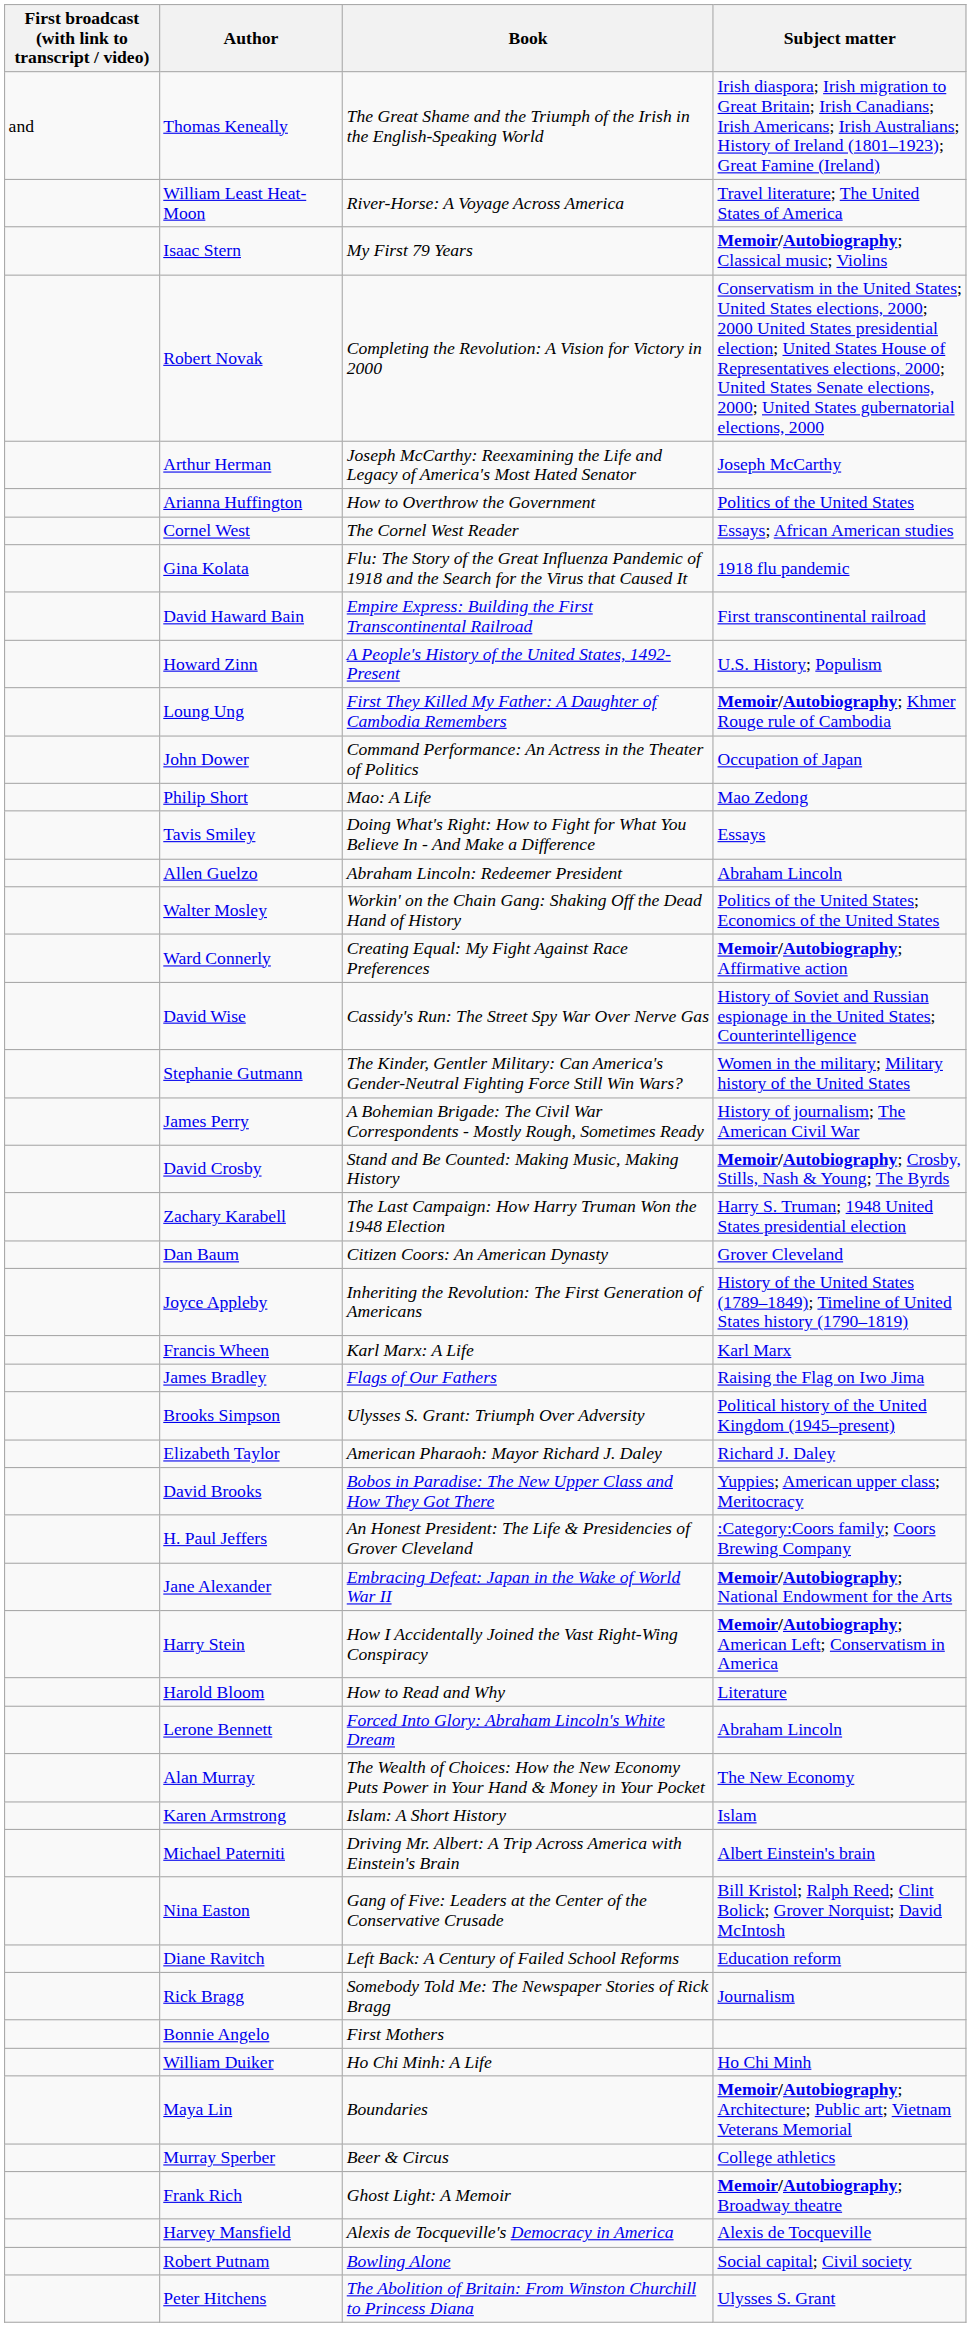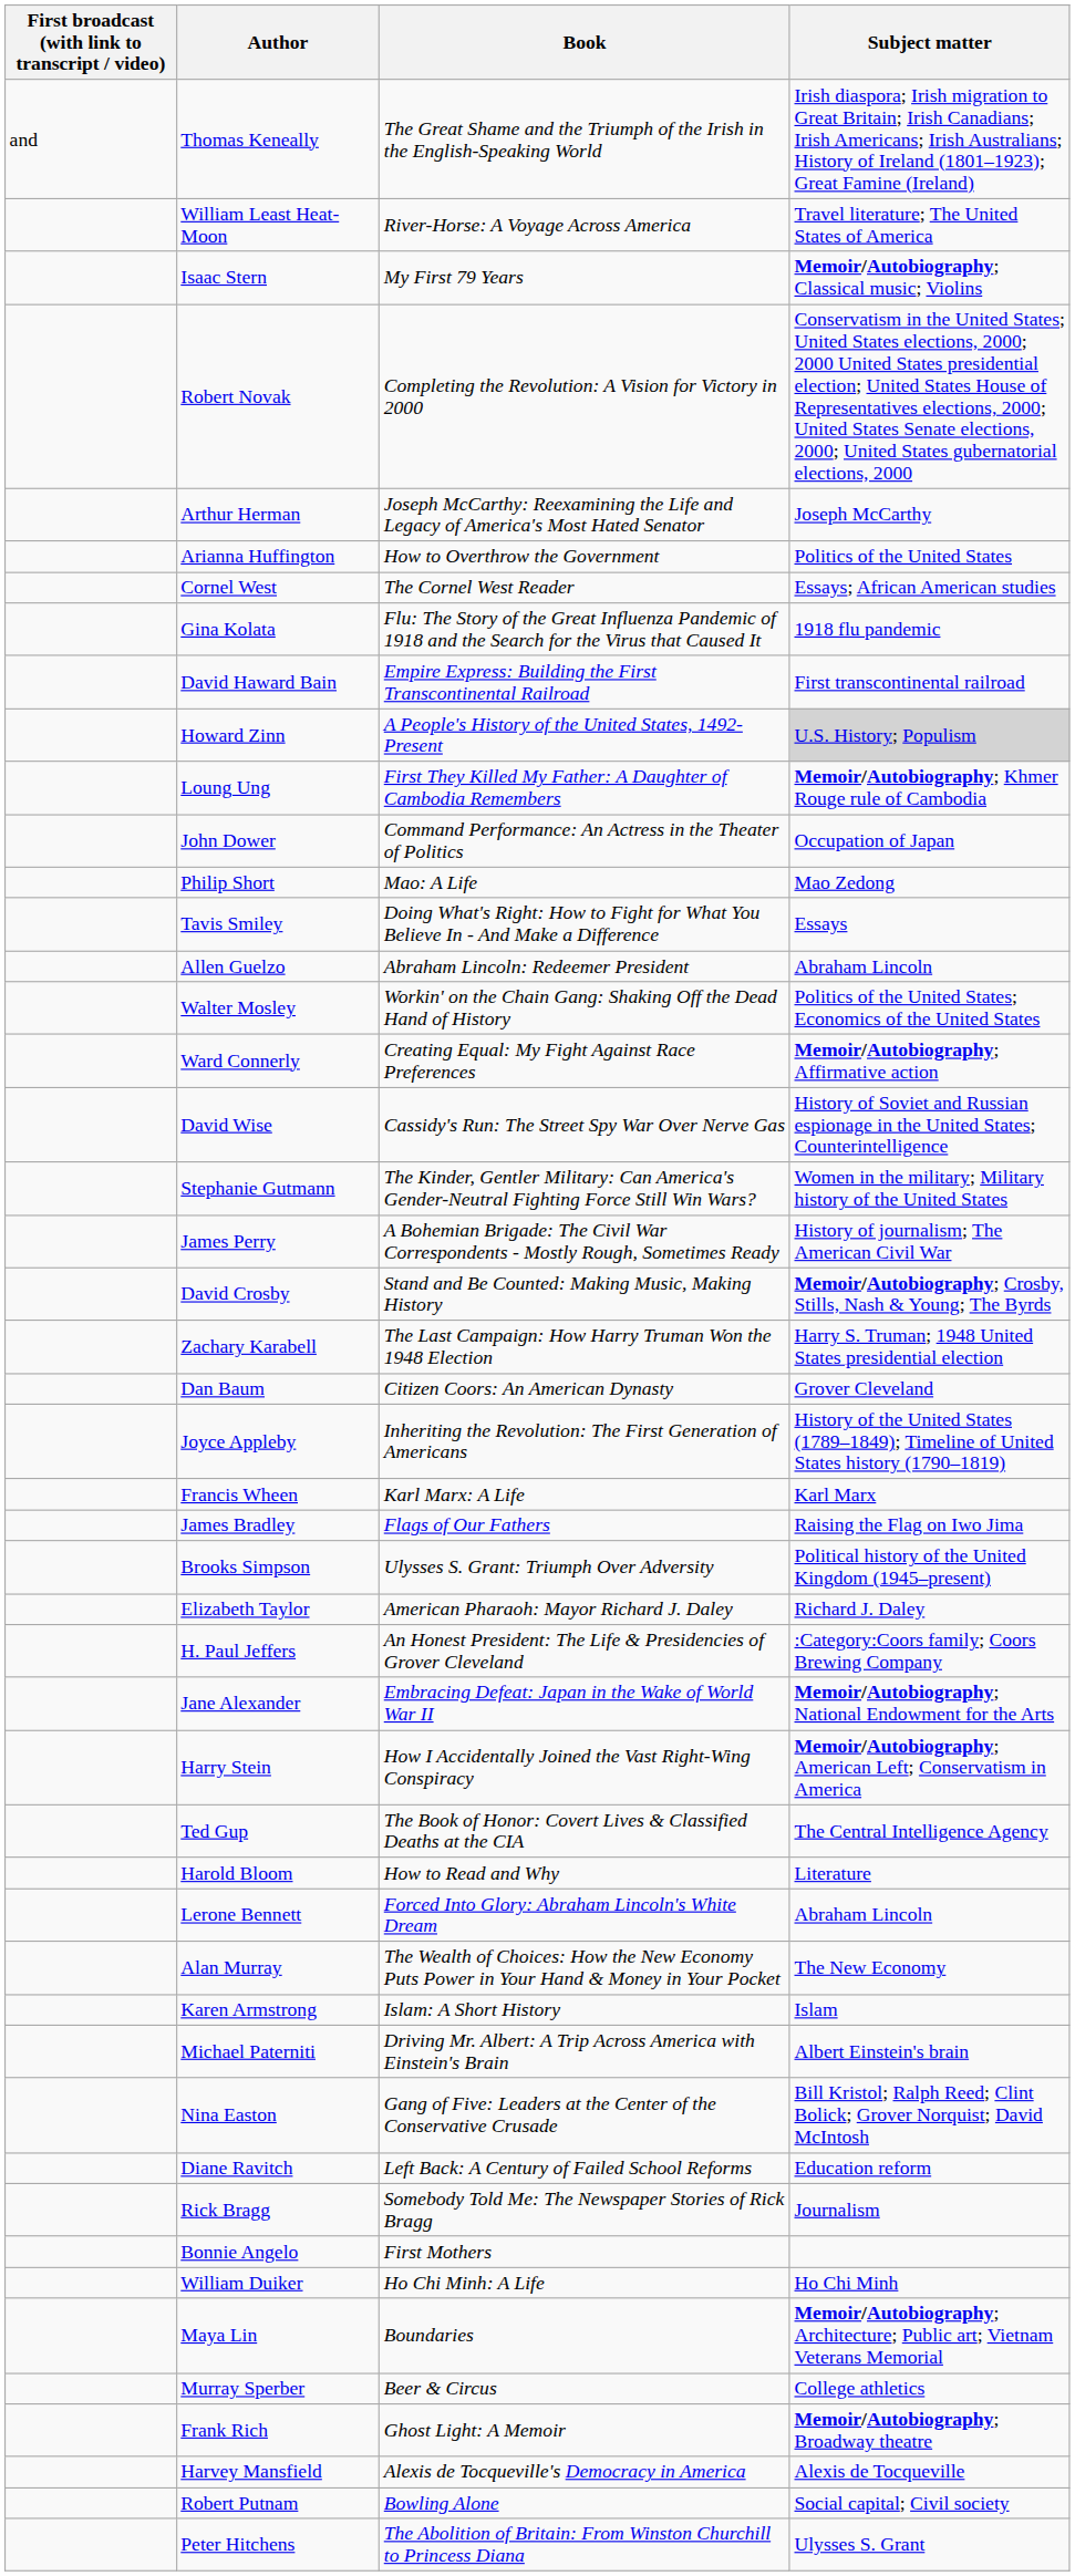 <table class="wikitable" width="99%">
 <tr>
 <th width="100">First broadcast<br>(with link to<br>transcript / video)</th>
 <th width="120">Author</th>
 <th width="250">Book</th>
 <th width="150">Subject matter</th>
 </tr>
 <tr>
 <td> and </td>
 <td><a href='#'>Thomas Keneally</a></td>
 <td><em>The Great Shame and the Triumph of the Irish in the English-Speaking World</em></td>
 <td><a href='#'>Irish diaspora</a>; <a href='#'>Irish migration to Great Britain</a>; <a href='#'>Irish Canadians</a>; <a href='#'>Irish Americans</a>; <a href='#'>Irish Australians</a>; <a href='#'>History of Ireland (1801–1923)</a>; <a href='#'>Great Famine (Ireland)</a></td>
 </tr>
 <tr>
 <td></td>
 <td><a href='#'>William Least Heat-Moon</a></td>
 <td><em>River-Horse: A Voyage Across America</em></td>
 <td><a href='#'>Travel literature</a>; <a href='#'>The United States of America</a></td>
 </tr>
 <tr>
 <td></td>
 <td><a href='#'>Isaac Stern</a></td>
 <td><em>My First 79 Years</em></td>
 <td><strong><a href='#'>Memoir</a>/<a href='#'>Autobiography</a></strong>; <a href='#'>Classical music</a>; <a href='#'>Violins</a></td>
 </tr>
 <tr>
 <td></td>
 <td><a href='#'>Robert Novak</a></td>
 <td><em>Completing the Revolution: A Vision for Victory in 2000</em></td>
 <td><a href='#'>Conservatism in the United States</a>; <a href='#'>United States elections, 2000</a>; <a href='#'>2000 United States presidential election</a>; <a href='#'>United States House of Representatives elections, 2000</a>; <a href='#'>United States Senate elections, 2000</a>; <a href='#'>United States gubernatorial elections, 2000</a></td>
 </tr>
 <tr>
 <td></td>
 <td><a href='#'>Arthur Herman</a></td>
 <td><em>Joseph McCarthy: Reexamining the Life and Legacy of America's Most Hated Senator</em></td>
 <td><a href='#'>Joseph McCarthy</a></td>
 </tr>
 <tr>
 <td></td>
 <td><a href='#'>Arianna Huffington</a></td>
 <td><em>How to Overthrow the Government</em></td>
 <td><a href='#'>Politics of the United States</a></td>
 </tr>
 <tr>
 <td></td>
 <td><a href='#'>Cornel West</a></td>
 <td><em>The Cornel West Reader</em></td>
 <td><a href='#'>Essays</a>; <a href='#'>African American studies</a></td>
 </tr>
 <tr>
 <td></td>
 <td><a href='#'>Gina Kolata</a></td>
 <td><em>Flu: The Story of the Great Influenza Pandemic of 1918 and the Search for the Virus that Caused It</em></td>
 <td><a href='#'>1918 flu pandemic</a></td>
 </tr>
 <tr>
 <td></td>
 <td><a href='#'>David Haward Bain</a></td>
 <td><em><a href='#'>Empire Express: Building the First Transcontinental Railroad</a></em></td>
 <td><a href='#'>First transcontinental railroad</a></td>
 </tr>
 <tr>
 <td></td>
 <td><a href='#'>Howard Zinn</a></td>
 <td><em><a href='#'>A People's History of the United States, 1492-Present</a></em></td>
-<td><a href='#'>U.S. History</a>; <a href='#'>Populism</a></td>
+<td style="background: lightgrey;"><a href='#'>U.S. History</a>; <a href='#'>Populism</a></td>
 </tr>
 <tr>
 <td></td>
 <td><a href='#'>Loung Ung</a></td>
 <td><em><a href='#'>First They Killed My Father: A Daughter of Cambodia Remembers</a></em></td>
 <td><strong><a href='#'>Memoir</a>/<a href='#'>Autobiography</a></strong>; <a href='#'>Khmer Rouge rule of Cambodia</a></td>
 </tr>
 <tr>
 <td></td>
 <td><a href='#'>John Dower</a></td>
 <td><em>Command Performance: An Actress in the Theater of Politics</em></td>
 <td><a href='#'>Occupation of Japan</a></td>
 </tr>
 <tr>
 <td></td>
 <td><a href='#'>Philip Short</a></td>
 <td><em>Mao: A Life</em></td>
 <td><a href='#'>Mao Zedong</a></td>
 </tr>
 <tr>
 <td></td>
 <td><a href='#'>Tavis Smiley</a></td>
 <td><em>Doing What's Right: How to Fight for What You Believe In - And Make a Difference</em></td>
 <td><a href='#'>Essays</a></td>
 </tr>
 <tr>
 <td></td>
 <td><a href='#'>Allen Guelzo</a></td>
 <td><em>Abraham Lincoln: Redeemer President</em></td>
 <td><a href='#'>Abraham Lincoln</a></td>
 </tr>
 <tr>
 <td></td>
 <td><a href='#'>Walter Mosley</a></td>
 <td><em>Workin' on the Chain Gang: Shaking Off the Dead Hand of History</em></td>
 <td><a href='#'>Politics of the United States</a>; <a href='#'>Economics of the United States</a></td>
 </tr>
 <tr>
 <td></td>
 <td><a href='#'>Ward Connerly</a></td>
 <td><em>Creating Equal: My Fight Against Race Preferences</em></td>
 <td><strong><a href='#'>Memoir</a>/<a href='#'>Autobiography</a></strong>; <a href='#'>Affirmative action</a></td>
 </tr>
 <tr>
 <td></td>
 <td><a href='#'>David Wise</a></td>
 <td><em>Cassidy's Run: The Street Spy War Over Nerve Gas</em></td>
 <td><a href='#'>History of Soviet and Russian espionage in the United States</a>; <a href='#'>Counterintelligence</a></td>
 </tr>
 <tr>
 <td></td>
 <td><a href='#'>Stephanie Gutmann</a></td>
 <td><em>The Kinder, Gentler Military: Can America's Gender-Neutral Fighting Force Still Win Wars?</em></td>
 <td><a href='#'>Women in the military</a>; <a href='#'>Military history of the United States</a></td>
 </tr>
 <tr>
 <td></td>
 <td><a href='#'>James Perry</a></td>
 <td><em>A Bohemian Brigade: The Civil War Correspondents - Mostly Rough, Sometimes Ready</em></td>
 <td><a href='#'>History of journalism</a>; <a href='#'>The American Civil War</a></td>
 </tr>
 <tr>
 <td></td>
 <td><a href='#'>David Crosby</a></td>
 <td><em>Stand and Be Counted: Making Music, Making History</em></td>
 <td><strong><a href='#'>Memoir</a>/<a href='#'>Autobiography</a></strong>; <a href='#'>Crosby, Stills, Nash & Young</a>; <a href='#'>The Byrds</a></td>
 </tr>
 <tr>
 <td></td>
 <td><a href='#'>Zachary Karabell</a></td>
 <td><em>The Last Campaign: How Harry Truman Won the 1948 Election</em></td>
 <td><a href='#'>Harry S. Truman</a>; <a href='#'>1948 United States presidential election</a></td>
 </tr>
 <tr>
 <td></td>
 <td><a href='#'>Dan Baum</a></td>
 <td><em>Citizen Coors: An American Dynasty</em></td>
 <td><a href='#'>Grover Cleveland</a></td>
 </tr>
 <tr>
 <td></td>
 <td><a href='#'>Joyce Appleby</a></td>
 <td><em>Inheriting the Revolution: The First Generation of Americans</em></td>
 <td><a href='#'>History of the United States (1789–1849)</a>; <a href='#'>Timeline of United States history (1790–1819)</a></td>
 </tr>
 <tr>
 <td></td>
 <td><a href='#'>Francis Wheen</a></td>
 <td><em>Karl Marx: A Life</em></td>
 <td><a href='#'>Karl Marx</a></td>
 </tr>
 <tr>
 <td></td>
 <td><a href='#'>James Bradley</a></td>
 <td><em><a href='#'>Flags of Our Fathers</a></em></td>
 <td><a href='#'>Raising the Flag on Iwo Jima</a></td>
 </tr>
 <tr>
 <td></td>
 <td><a href='#'>Brooks Simpson</a></td>
 <td><em>Ulysses S. Grant: Triumph Over Adversity</em></td>
 <td><a href='#'>Political history of the United Kingdom (1945–present)</a></td>
 </tr>
 <tr>
 <td></td>
 <td><a href='#'>Elizabeth Taylor</a></td>
 <td><em>American Pharaoh: Mayor Richard J. Daley</em></td>
 <td><a href='#'>Richard J. Daley</a></td>
 </tr>
 <tr>
 <td></td>
-<td><a href='#'>David Brooks</a></td>
-<td><em><a href='#'>Bobos in Paradise: The New Upper Class and How They Got There</a></em></td>
-<td><a href='#'>Yuppies</a>; <a href='#'>American upper class</a>; <a href='#'>Meritocracy</a></td>
-</tr>
-<tr>
-<td></td>
 <td><a href='#'>H. Paul Jeffers</a></td>
 <td><em>An Honest President: The Life & Presidencies of Grover Cleveland</em></td>
 <td><a href='#'>:Category:Coors family</a>; <a href='#'>Coors Brewing Company</a></td>
 </tr>
 <tr>
 <td></td>
 <td><a href='#'>Jane Alexander</a></td>
 <td><em><a href='#'>Embracing Defeat: Japan in the Wake of World War II</a></em></td>
 <td><strong><a href='#'>Memoir</a>/<a href='#'>Autobiography</a></strong>; <a href='#'>National Endowment for the Arts</a></td>
 </tr>
 <tr>
 <td></td>
 <td><a href='#'>Harry Stein</a></td>
 <td><em>How I Accidentally Joined the Vast Right-Wing Conspiracy</em></td>
 <td><strong><a href='#'>Memoir</a>/<a href='#'>Autobiography</a></strong>; <a href='#'>American Left</a>; <a href='#'>Conservatism in America</a></td>
+</tr>
+<tr>
+<td></td>
+<td><a href='#'>Ted Gup</a></td>
+<td><em>The Book of Honor: Covert Lives & Classified Deaths at the CIA</em></td>
+<td><a href='#'>The Central Intelligence Agency</a></td>
 </tr>
 <tr>
 <td></td>
 <td><a href='#'>Harold Bloom</a></td>
 <td><em>How to Read and Why</em></td>
 <td><a href='#'>Literature</a></td>
 </tr>
 <tr>
 <td></td>
 <td><a href='#'>Lerone Bennett</a></td>
 <td><em><a href='#'>Forced Into Glory: Abraham Lincoln's White Dream</a></em></td>
 <td><a href='#'>Abraham Lincoln</a></td>
 </tr>
 <tr>
 <td></td>
 <td><a href='#'>Alan Murray</a></td>
 <td><em>The Wealth of Choices: How the New Economy Puts Power in Your Hand & Money in Your Pocket</em></td>
 <td><a href='#'>The New Economy</a></td>
 </tr>
 <tr>
 <td></td>
 <td><a href='#'>Karen Armstrong</a></td>
 <td><em>Islam: A Short History</em></td>
 <td><a href='#'>Islam</a></td>
 </tr>
 <tr>
 <td></td>
 <td><a href='#'>Michael Paterniti</a></td>
 <td><em>Driving Mr. Albert: A Trip Across America with Einstein's Brain</em></td>
 <td><a href='#'>Albert Einstein's brain</a></td>
 </tr>
 <tr>
 <td></td>
 <td><a href='#'>Nina Easton</a></td>
 <td><em>Gang of Five: Leaders at the Center of the Conservative Crusade</em></td>
 <td><a href='#'>Bill Kristol</a>; <a href='#'>Ralph Reed</a>; <a href='#'>Clint Bolick</a>; <a href='#'>Grover Norquist</a>; <a href='#'>David McIntosh</a></td>
 </tr>
 <tr>
 <td></td>
 <td><a href='#'>Diane Ravitch</a></td>
 <td><em>Left Back: A Century of Failed School Reforms</em></td>
 <td><a href='#'>Education reform</a></td>
 </tr>
 <tr>
 <td></td>
 <td><a href='#'>Rick Bragg</a></td>
 <td><em>Somebody Told Me: The Newspaper Stories of Rick Bragg</em></td>
 <td><a href='#'>Journalism</a></td>
 </tr>
 <tr>
 <td></td>
 <td><a href='#'>Bonnie Angelo</a></td>
 <td><em>First Mothers</em></td>
 <td></td>
 </tr>
 <tr>
 <td></td>
 <td><a href='#'>William Duiker</a></td>
 <td><em>Ho Chi Minh: A Life</em></td>
 <td><a href='#'>Ho Chi Minh</a></td>
 </tr>
 <tr>
 <td></td>
 <td><a href='#'>Maya Lin</a></td>
 <td><em>Boundaries</em></td>
 <td><strong><a href='#'>Memoir</a>/<a href='#'>Autobiography</a></strong>; <a href='#'>Architecture</a>; <a href='#'>Public art</a>; <a href='#'>Vietnam Veterans Memorial</a></td>
 </tr>
 <tr>
 <td></td>
 <td><a href='#'>Murray Sperber</a></td>
 <td><em>Beer & Circus</em></td>
 <td><a href='#'>College athletics</a></td>
 </tr>
 <tr>
 <td></td>
 <td><a href='#'>Frank Rich</a></td>
 <td><em>Ghost Light: A Memoir</em></td>
 <td><strong><a href='#'>Memoir</a>/<a href='#'>Autobiography</a></strong>; <a href='#'>Broadway theatre</a></td>
 </tr>
 <tr>
 <td></td>
 <td><a href='#'>Harvey Mansfield</a></td>
 <td><em>Alexis de Tocqueville's <a href='#'>Democracy in America</a></em></td>
 <td><a href='#'>Alexis de Tocqueville</a></td>
 </tr>
 <tr>
 <td></td>
 <td><a href='#'>Robert Putnam</a></td>
 <td><em><a href='#'>Bowling Alone</a></em></td>
 <td><a href='#'>Social capital</a>; <a href='#'>Civil society</a></td>
 </tr>
 <tr>
 <td></td>
 <td><a href='#'>Peter Hitchens</a></td>
 <td><em><a href='#'>The Abolition of Britain: From Winston Churchill to Princess Diana</a></em></td>
 <td><a href='#'>Ulysses S. Grant</a></td>
 </tr>
 </table>
